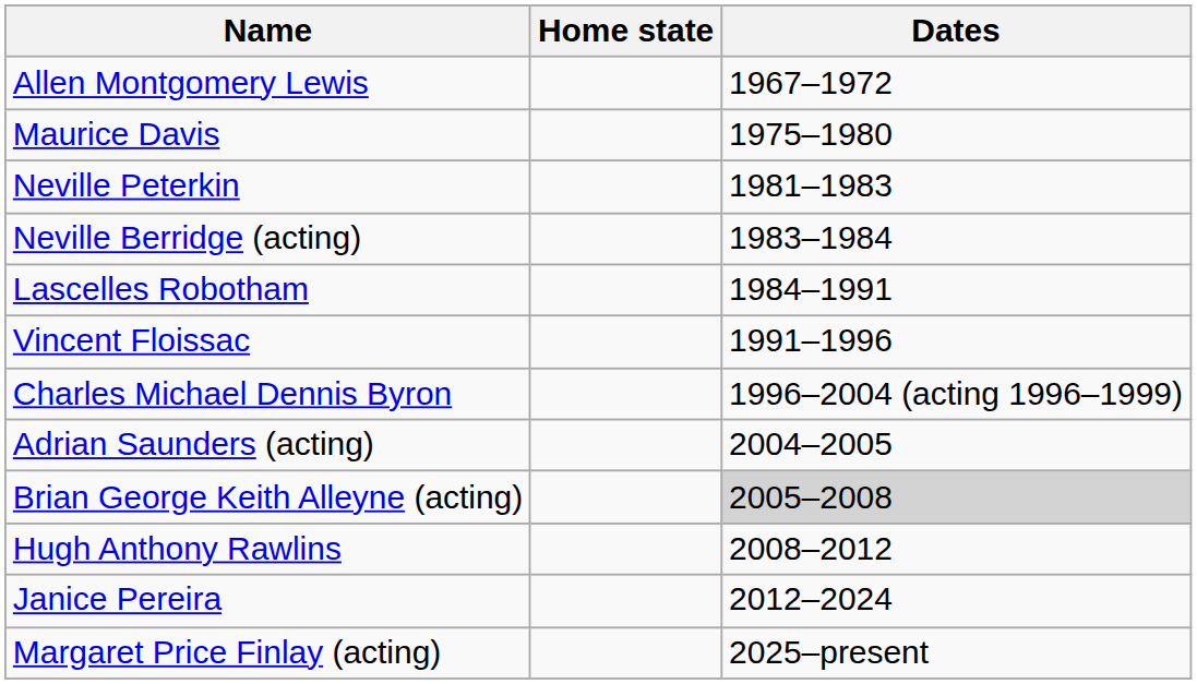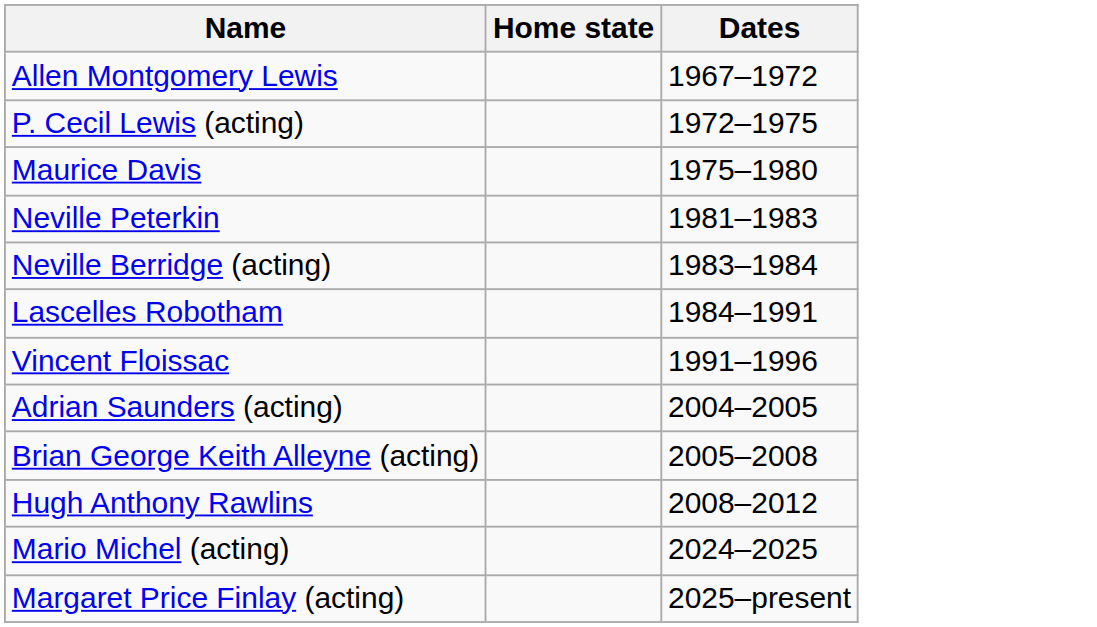 <table class="wikitable">
 <tr>
 <th>Name</th>
 <th>Home state</th>
 <th>Dates</th>
 </tr>
 <tr>
 <td><a href='#'>Allen Montgomery Lewis</a></td>
 <td></td>
 <td>1967–1972</td>
+</tr>
+<tr>
+<td><a href='#'>P. Cecil Lewis</a> (acting)</td>
+<td></td>
+<td>1972–1975</td>
 </tr>
 <tr>
 <td><a href='#'>Maurice Davis</a></td>
 <td></td>
 <td>1975–1980</td>
 </tr>
 <tr>
 <td><a href='#'>Neville Peterkin</a></td>
 <td></td>
 <td>1981–1983</td>
 </tr>
 <tr>
 <td><a href='#'>Neville Berridge</a> (acting)</td>
 <td></td>
 <td>1983–1984</td>
 </tr>
 <tr>
 <td><a href='#'>Lascelles Robotham</a></td>
 <td></td>
 <td>1984–1991</td>
 </tr>
 <tr>
 <td><a href='#'>Vincent Floissac</a></td>
 <td></td>
 <td>1991–1996</td>
 </tr>
 <tr>
-<td><a href='#'>Charles Michael Dennis Byron</a></td>
-<td></td>
-<td>1996–2004 (acting 1996–1999)</td>
-</tr>
-<tr>
 <td><a href='#'>Adrian Saunders</a> (acting)</td>
 <td></td>
 <td>2004–2005</td>
 </tr>
 <tr>
 <td><a href='#'>Brian George Keith Alleyne</a> (acting)</td>
 <td></td>
-<td style="background: lightgrey;">2005–2008</td>
+<td>2005–2008</td>
 </tr>
 <tr>
 <td><a href='#'>Hugh Anthony Rawlins</a></td>
 <td></td>
 <td>2008–2012</td>
 </tr>
 <tr>
-<td><a href='#'>Janice Pereira</a></td>
+<td><a href='#'>Mario Michel</a> (acting)</td>
 <td></td>
-<td>2012–2024</td>
+<td>2024–2025</td>
 </tr>
 <tr>
 <td><a href='#'>Margaret Price Finlay</a> (acting)</td>
 <td></td>
 <td>2025–present</td>
 </tr>
 </table>
